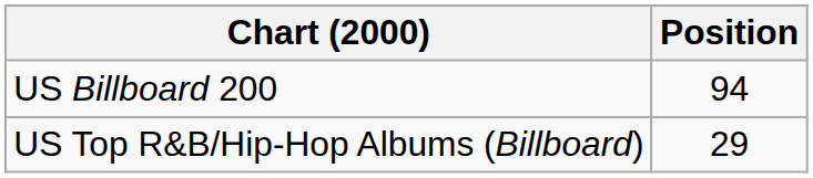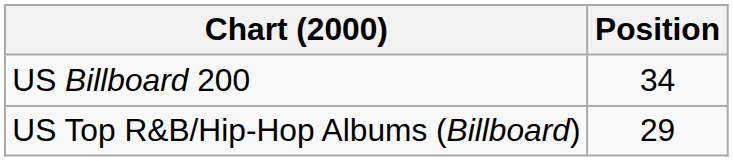 <table class="wikitable sortable plainrowheaders">
 <tr>
 <th>Chart (2000)</th>
 <th>Position</th>
 </tr>
 <tr>
 <td>US <em>Billboard</em> 200</td>
-<td style="text-align:center">94</td>
+<td style="text-align:center">34</td>
 </tr>
 <tr>
 <td>US Top R&B/Hip-Hop Albums (<em>Billboard</em>)</td>
 <td style="text-align:center">29</td>
 </tr>
 </table>
